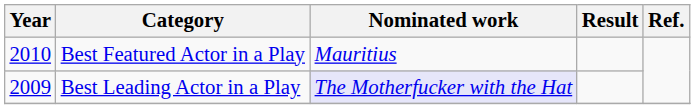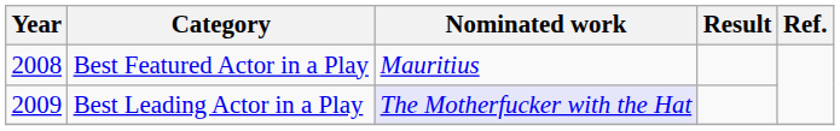 <table class="wikitable">
 <tr>
 <th>Year</th>
 <th>Category</th>
 <th>Nominated work</th>
 <th>Result</th>
 <th>Ref.</th>
 </tr>
 <tr>
-<td><a href='#'>2010</a></td>
+<td><a href='#'>2008</a></td>
 <td><a href='#'>Best Featured Actor in a Play</a></td>
 <td><em><a href='#'>Mauritius</a></em></td>
 <td></td>
 <td rowspan="2"></td>
 </tr>
 <tr>
 <td><a href='#'>2009</a></td>
 <td><a href='#'>Best Leading Actor in a Play</a></td>
 <td style="background: lavender;"><em><a href='#'>The Motherfucker with the Hat</a></em></td>
 <td></td>
 </tr>
 <tr>
 </tr>
 </table>
